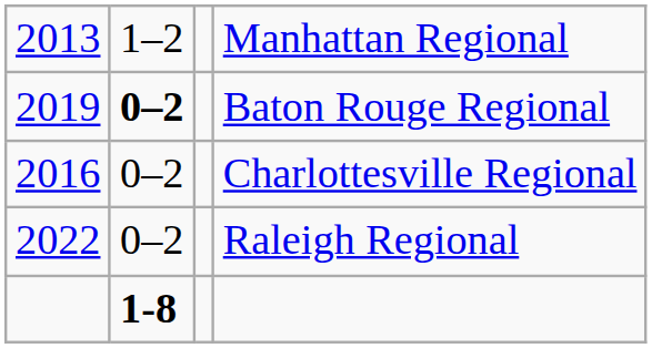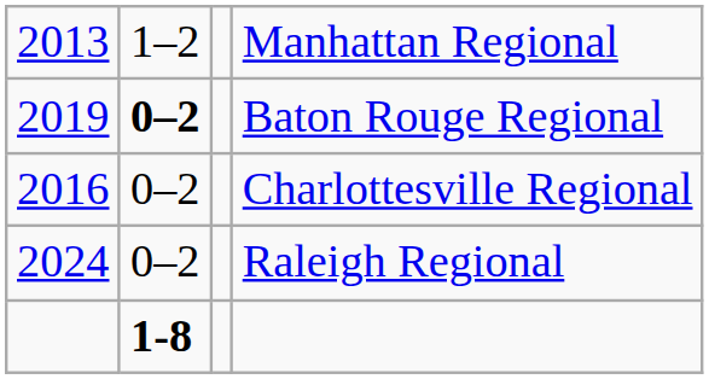 <table class="wikitable">
 <tr>
 <td><a href='#'>2013</a></td>
 <td>1–2</td>
 <td></td>
 <td><a href='#'>Manhattan Regional</a></td>
 </tr>
 <tr>
 <td><a href='#'>2019</a></td>
 <td><strong>0–2</strong></td>
 <td></td>
 <td><a href='#'>Baton Rouge Regional</a></td>
 </tr>
 <tr>
 <td><a href='#'>2016</a></td>
 <td>0–2</td>
 <td></td>
 <td><a href='#'>Charlottesville Regional</a></td>
 </tr>
 <tr>
-<td><a href='#'>2022</a></td>
+<td><a href='#'>2024</a></td>
 <td>0–2</td>
 <td></td>
 <td><a href='#'>Raleigh Regional</a></td>
 </tr>
 <tr>
 <td></td>
 <td><strong>1-8</strong></td>
 <td><strong></strong></td>
 <td></td>
 </tr>
 </table>
